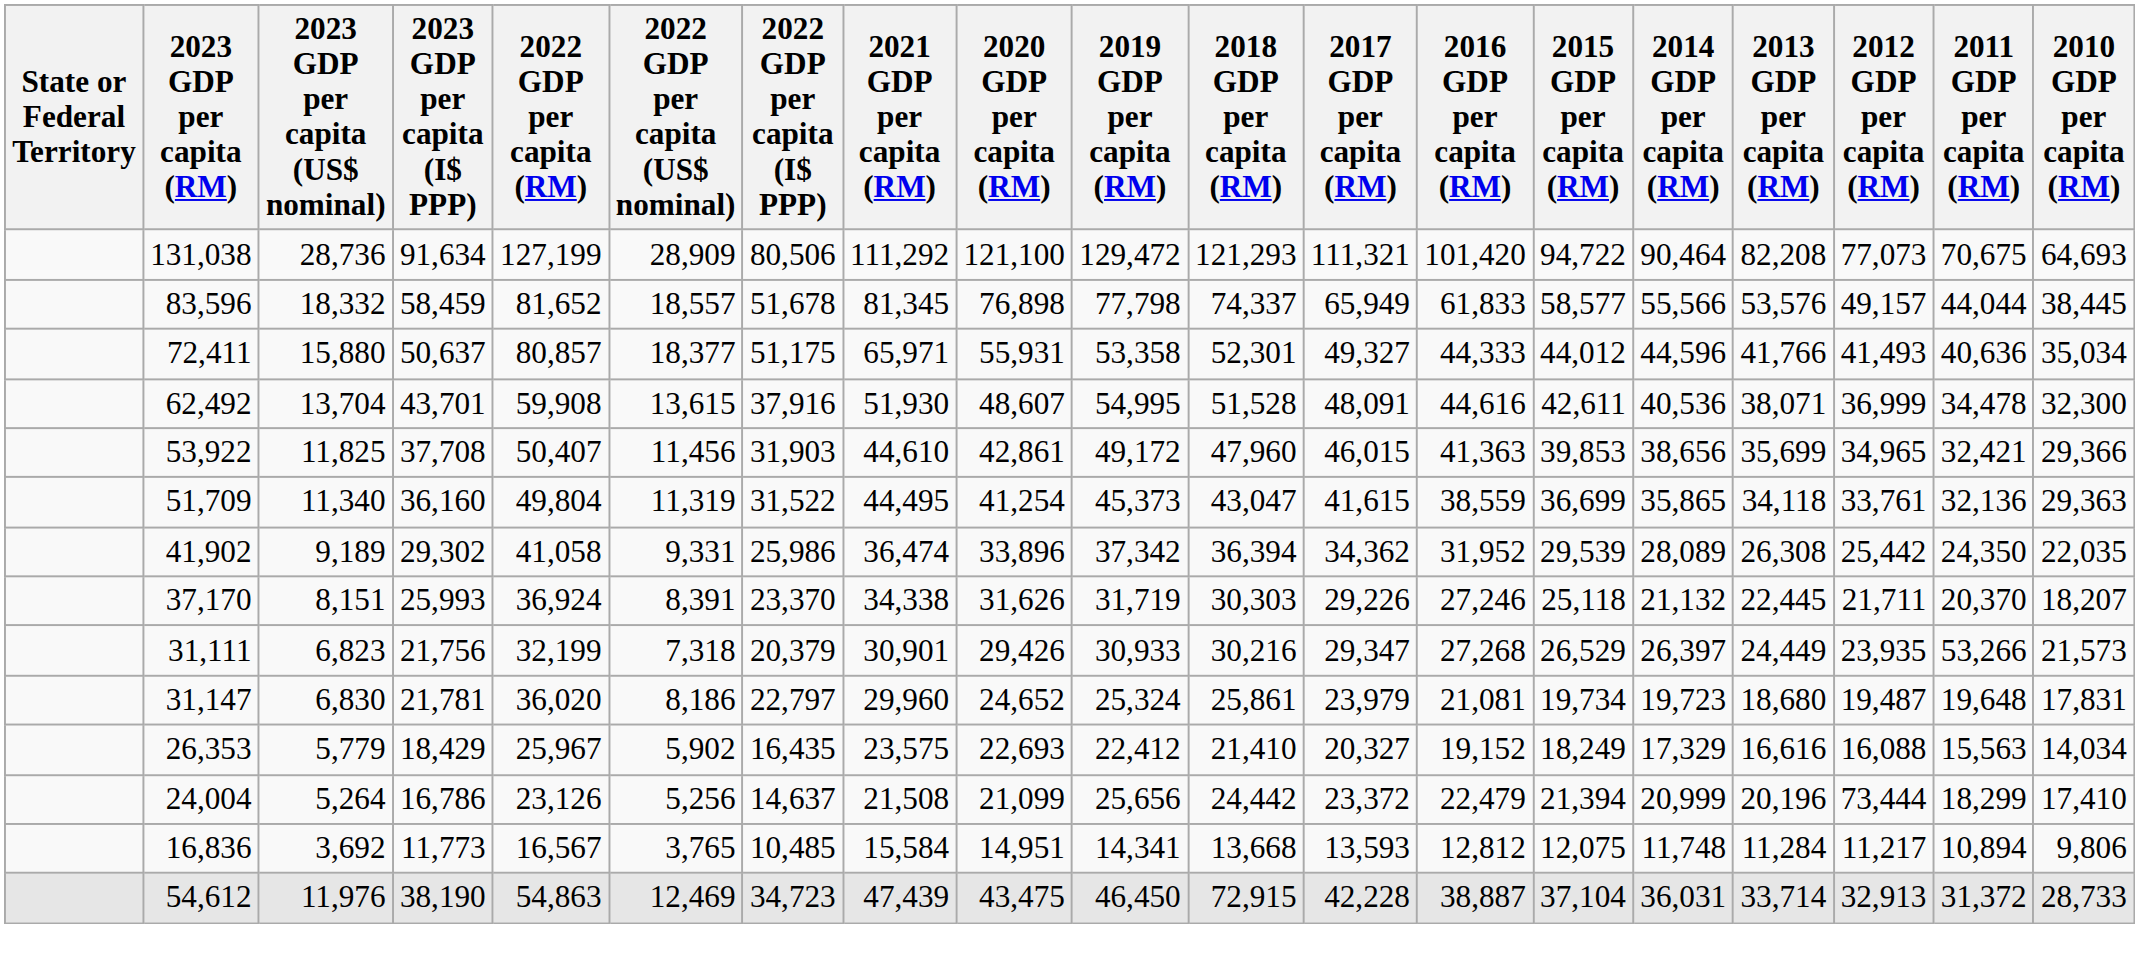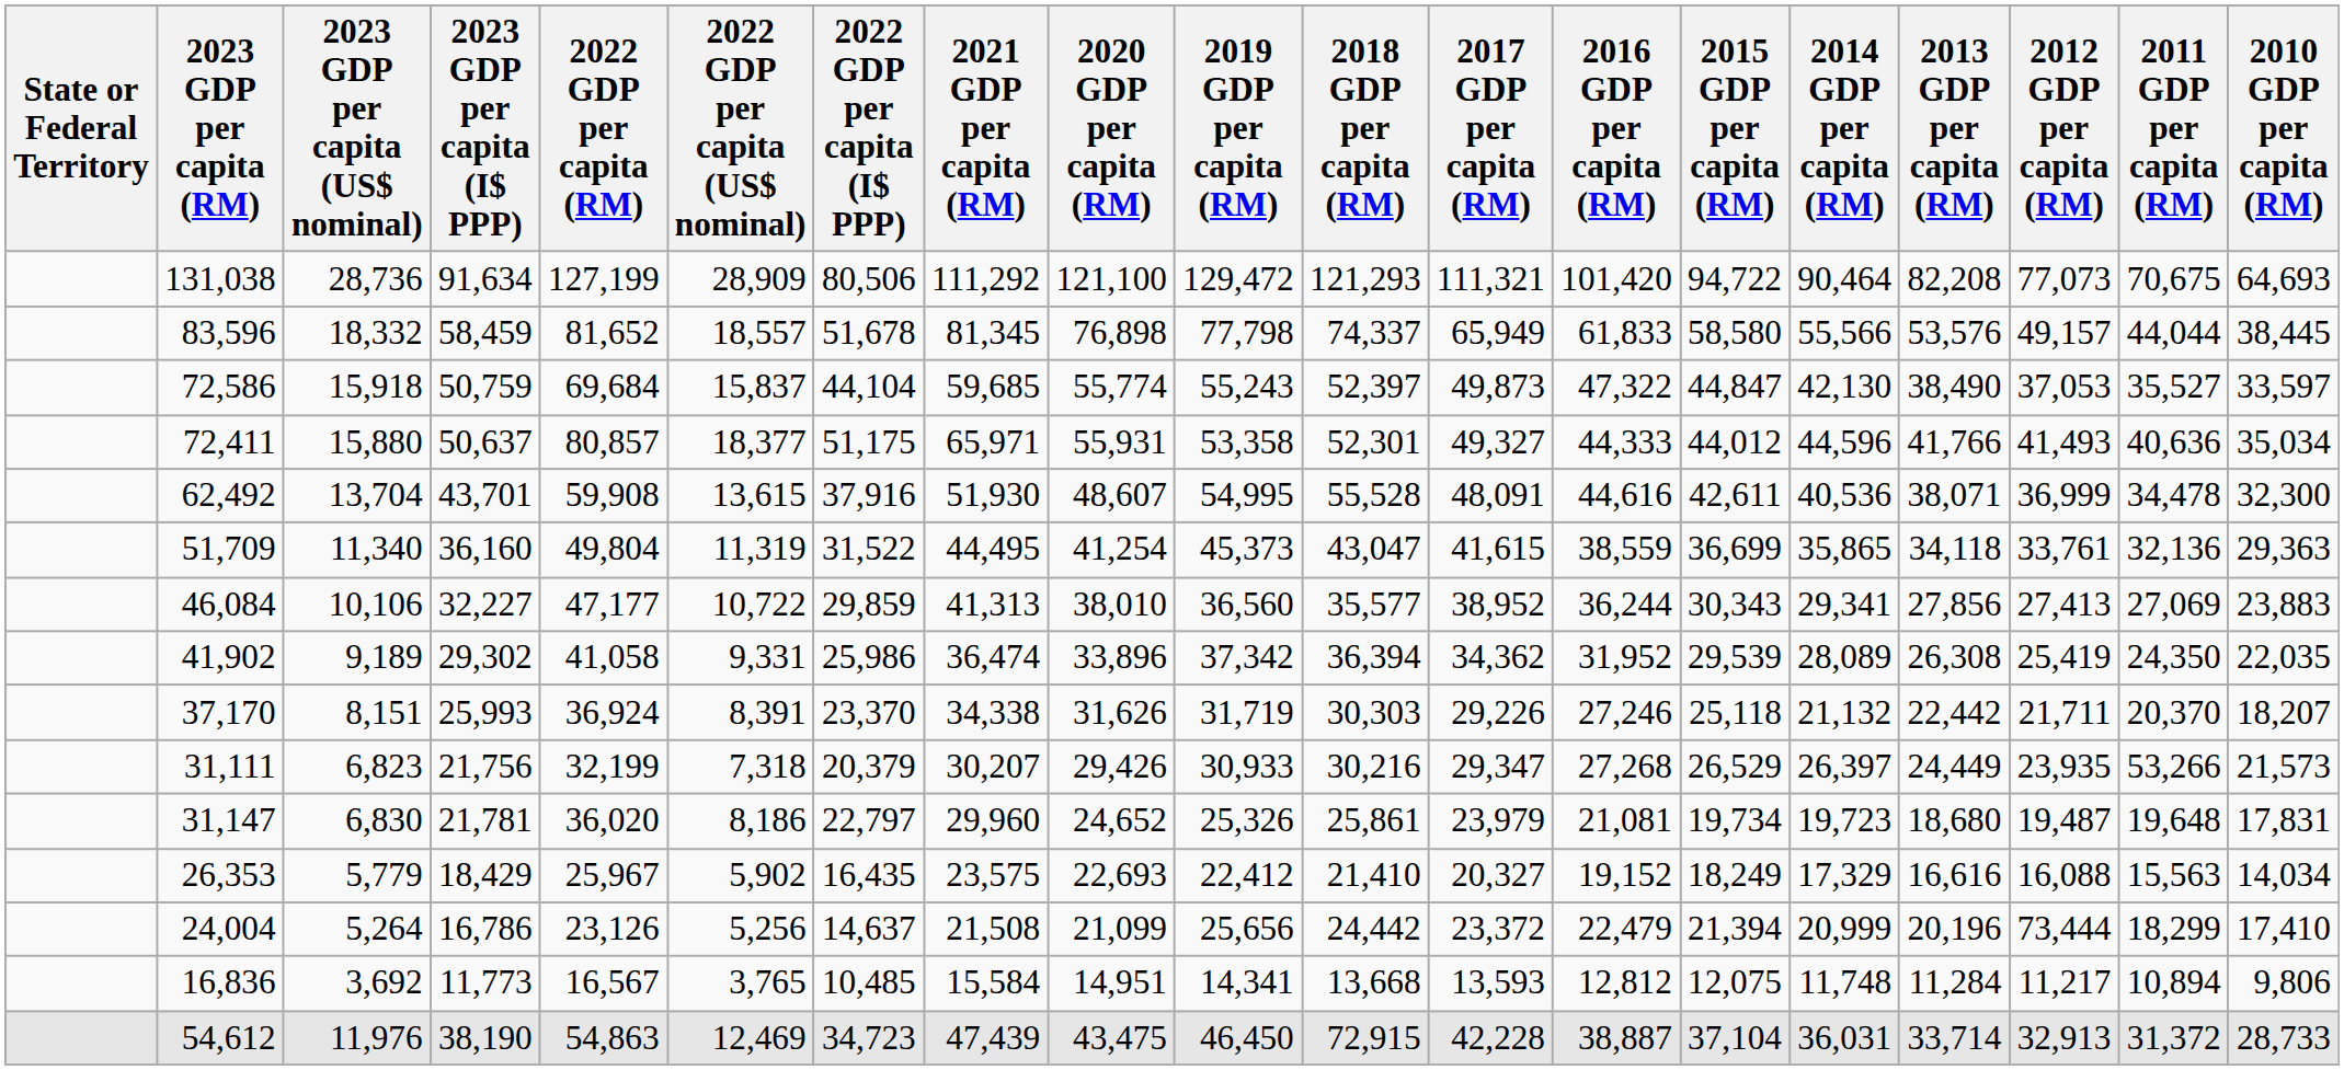 <table class="wikitable sortable" style="text-align:right">
 <tr align=center>
 <th>State or Federal Territory</th>
 <th>2023 GDP<br>per capita<br>(<a href='#'>RM</a>)</th>
 <th>2023 GDP<br>per capita<br>(US$ nominal)</th>
 <th>2023 GDP<br>per capita<br>(I$ PPP)</th>
 <th>2022 GDP<br>per capita<br>(<a href='#'>RM</a>)</th>
 <th>2022 GDP<br>per capita<br>(US$ nominal)</th>
 <th>2022 GDP<br>per capita<br>(I$ PPP)</th>
 <th>2021 GDP<br>per capita<br>(<a href='#'>RM</a>)</th>
 <th>2020 GDP<br>per capita<br>(<a href='#'>RM</a>)</th>
 <th>2019 GDP<br>per capita<br>(<a href='#'>RM</a>)</th>
 <th>2018 GDP<br>per capita<br>(<a href='#'>RM</a>)</th>
 <th>2017 GDP<br>per capita<br>(<a href='#'>RM</a>)</th>
 <th>2016 GDP<br>per capita<br>(<a href='#'>RM</a>)</th>
 <th>2015 GDP<br>per capita<br>(<a href='#'>RM</a>)</th>
 <th>2014 GDP<br>per capita<br>(<a href='#'>RM</a>)</th>
 <th>2013 GDP<br>per capita<br>(<a href='#'>RM</a>)</th>
 <th>2012 GDP<br>per capita<br>(<a href='#'>RM</a>)</th>
 <th>2011 GDP<br>per capita<br>(<a href='#'>RM</a>)</th>
 <th>2010 GDP<br>per capita<br>(<a href='#'>RM</a>)</th>
 </tr>
 <tr>
 <td align=left></td>
 <td>131,038</td>
 <td>28,736</td>
 <td>91,634</td>
 <td>127,199</td>
 <td>28,909</td>
 <td>80,506</td>
 <td>111,292</td>
 <td>121,100</td>
 <td>129,472</td>
 <td>121,293</td>
 <td>111,321</td>
 <td>101,420</td>
 <td>94,722</td>
 <td>90,464</td>
 <td>82,208</td>
 <td>77,073</td>
 <td>70,675</td>
 <td>64,693</td>
 </tr>
 <tr>
 <td align=left></td>
 <td>83,596</td>
 <td>18,332</td>
 <td>58,459</td>
 <td>81,652</td>
 <td>18,557</td>
 <td>51,678</td>
 <td>81,345</td>
 <td>76,898</td>
 <td>77,798</td>
 <td>74,337</td>
 <td>65,949</td>
 <td>61,833</td>
-<td>58,577</td>
+<td>58,580</td>
 <td>55,566</td>
 <td>53,576</td>
 <td>49,157</td>
 <td>44,044</td>
 <td>38,445</td>
+</tr>
+<tr>
+<td align="left"></td>
+<td>72,586</td>
+<td>15,918</td>
+<td>50,759</td>
+<td>69,684</td>
+<td>15,837</td>
+<td>44,104</td>
+<td>59,685</td>
+<td>55,774</td>
+<td>55,243</td>
+<td>52,397</td>
+<td>49,873</td>
+<td>47,322</td>
+<td>44,847</td>
+<td>42,130</td>
+<td>38,490</td>
+<td>37,053</td>
+<td>35,527</td>
+<td>33,597</td>
 </tr>
 <tr>
 <td align="left"></td>
 <td>72,411</td>
 <td>15,880</td>
 <td>50,637</td>
 <td>80,857</td>
 <td>18,377</td>
 <td>51,175</td>
 <td>65,971</td>
 <td>55,931</td>
 <td>53,358</td>
 <td>52,301</td>
 <td>49,327</td>
 <td>44,333</td>
 <td>44,012</td>
 <td>44,596</td>
 <td>41,766</td>
 <td>41,493</td>
 <td>40,636</td>
 <td>35,034</td>
 </tr>
 <tr>
 <td align="left"></td>
 <td>62,492</td>
 <td>13,704</td>
 <td>43,701</td>
 <td>59,908</td>
 <td>13,615</td>
 <td>37,916</td>
 <td>51,930</td>
 <td>48,607</td>
 <td>54,995</td>
-<td>51,528</td>
+<td>55,528</td>
 <td>48,091</td>
 <td>44,616</td>
 <td>42,611</td>
 <td>40,536</td>
 <td>38,071</td>
 <td>36,999</td>
 <td>34,478</td>
 <td>32,300</td>
-</tr>
-<tr>
-<td align=left></td>
-<td>53,922</td>
-<td>11,825</td>
-<td>37,708</td>
-<td>50,407</td>
-<td>11,456</td>
-<td>31,903</td>
-<td>44,610</td>
-<td>42,861</td>
-<td>49,172</td>
-<td>47,960</td>
-<td>46,015</td>
-<td>41,363</td>
-<td>39,853</td>
-<td>38,656</td>
-<td>35,699</td>
-<td>34,965</td>
-<td>32,421</td>
-<td>29,366</td>
 </tr>
 <tr>
 <td align=left></td>
 <td>51,709</td>
 <td>11,340</td>
 <td>36,160</td>
 <td>49,804</td>
 <td>11,319</td>
 <td>31,522</td>
 <td>44,495</td>
 <td>41,254</td>
 <td>45,373</td>
 <td>43,047</td>
 <td>41,615</td>
 <td>38,559</td>
 <td>36,699</td>
 <td>35,865</td>
 <td>34,118</td>
 <td>33,761</td>
 <td>32,136</td>
 <td>29,363</td>
 </tr>
 <tr>
 <td align="left"></td>
+<td>46,084</td>
+<td>10,106</td>
+<td>32,227</td>
+<td>47,177</td>
+<td>10,722</td>
+<td>29,859</td>
+<td>41,313</td>
+<td>38,010</td>
+<td>36,560</td>
+<td>35,577</td>
+<td>38,952</td>
+<td>36,244</td>
+<td>30,343</td>
+<td>29,341</td>
+<td>27,856</td>
+<td>27,413</td>
+<td>27,069</td>
+<td>23,883</td>
+</tr>
+<tr>
+<td align="left"></td>
 <td>41,902</td>
 <td>9,189</td>
 <td>29,302</td>
 <td>41,058</td>
 <td>9,331</td>
 <td>25,986</td>
 <td>36,474</td>
 <td>33,896</td>
 <td>37,342</td>
 <td>36,394</td>
 <td>34,362</td>
 <td>31,952</td>
 <td>29,539</td>
 <td>28,089</td>
 <td>26,308</td>
-<td>25,442</td>
+<td>25,419</td>
 <td>24,350</td>
 <td>22,035</td>
 </tr>
 <tr>
 <td align=left></td>
 <td>37,170</td>
 <td>8,151</td>
 <td>25,993</td>
 <td>36,924</td>
 <td>8,391</td>
 <td>23,370</td>
 <td>34,338</td>
 <td>31,626</td>
 <td>31,719</td>
 <td>30,303</td>
 <td>29,226</td>
 <td>27,246</td>
 <td>25,118</td>
 <td>21,132</td>
-<td>22,445</td>
+<td>22,442</td>
 <td>21,711</td>
 <td>20,370</td>
 <td>18,207</td>
 </tr>
 <tr>
 <td align=left></td>
 <td>31,111</td>
 <td>6,823</td>
 <td>21,756</td>
 <td>32,199</td>
 <td>7,318</td>
 <td>20,379</td>
-<td>30,901</td>
+<td>30,207</td>
 <td>29,426</td>
 <td>30,933</td>
 <td>30,216</td>
 <td>29,347</td>
 <td>27,268</td>
 <td>26,529</td>
 <td>26,397</td>
 <td>24,449</td>
 <td>23,935</td>
 <td>53,266</td>
 <td>21,573</td>
 </tr>
 <tr>
 <td align="left"></td>
 <td>31,147</td>
 <td>6,830</td>
 <td>21,781</td>
 <td>36,020</td>
 <td>8,186</td>
 <td>22,797</td>
 <td>29,960</td>
 <td>24,652</td>
-<td>25,324</td>
+<td>25,326</td>
 <td>25,861</td>
 <td>23,979</td>
 <td>21,081</td>
 <td>19,734</td>
 <td>19,723</td>
 <td>18,680</td>
 <td>19,487</td>
 <td>19,648</td>
 <td>17,831</td>
 </tr>
 <tr>
 <td align="left"></td>
 <td>26,353</td>
 <td>5,779</td>
 <td>18,429</td>
 <td>25,967</td>
 <td>5,902</td>
 <td>16,435</td>
 <td>23,575</td>
 <td>22,693</td>
 <td>22,412</td>
 <td>21,410</td>
 <td>20,327</td>
 <td>19,152</td>
 <td>18,249</td>
 <td>17,329</td>
 <td>16,616</td>
 <td>16,088</td>
 <td>15,563</td>
 <td>14,034</td>
 </tr>
 <tr>
 <td align="left"></td>
 <td>24,004</td>
 <td>5,264</td>
 <td>16,786</td>
 <td>23,126</td>
 <td>5,256</td>
 <td>14,637</td>
 <td>21,508</td>
 <td>21,099</td>
 <td>25,656</td>
 <td>24,442</td>
 <td>23,372</td>
 <td>22,479</td>
 <td>21,394</td>
 <td>20,999</td>
 <td>20,196</td>
 <td>73,444</td>
 <td>18,299</td>
 <td>17,410</td>
 </tr>
 <tr>
 <td align=left></td>
 <td>16,836</td>
 <td>3,692</td>
 <td>11,773</td>
 <td>16,567</td>
 <td>3,765</td>
 <td>10,485</td>
 <td>15,584</td>
 <td>14,951</td>
 <td>14,341</td>
 <td>13,668</td>
 <td>13,593</td>
 <td>12,812</td>
 <td>12,075</td>
 <td>11,748</td>
 <td>11,284</td>
 <td>11,217</td>
 <td>10,894</td>
 <td>9,806</td>
 </tr>
 <tr style="background:#e6e6e6">
 <td align=left></td>
 <td>54,612</td>
 <td>11,976</td>
 <td>38,190</td>
 <td>54,863</td>
 <td>12,469</td>
 <td>34,723</td>
 <td>47,439</td>
 <td>43,475</td>
 <td>46,450</td>
 <td>72,915</td>
 <td>42,228</td>
 <td>38,887</td>
 <td>37,104</td>
 <td>36,031</td>
 <td>33,714</td>
 <td>32,913</td>
 <td>31,372</td>
 <td>28,733</td>
 </tr>
 </table>
